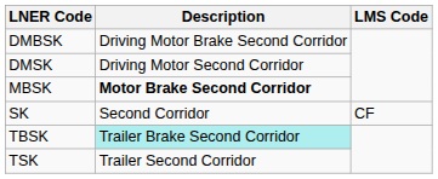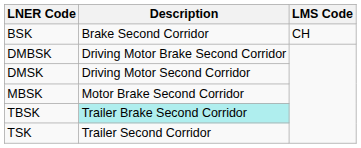 <table class="wikitable">
 <tr>
 <th>LNER Code</th>
 <th>Description</th>
 <th>LMS Code</th>
+</tr>
+<tr>
+<td>BSK</td>
+<td>Brake Second Corridor</td>
+<td>CH</td>
 </tr>
 <tr>
 <td>DMBSK</td>
 <td>Driving Motor Brake Second Corridor</td>
 </tr>
 <tr>
 <td>DMSK</td>
 <td>Driving Motor Second Corridor</td>
 </tr>
 <tr>
 <td>MBSK</td>
-<td><strong>Motor Brake Second Corridor</strong></td>
-</tr>
-<tr>
-<td>SK</td>
-<td>Second Corridor</td>
-<td>CF</td>
+<td>Motor Brake Second Corridor</td>
 </tr>
 <tr>
 <td>TBSK</td>
 <td style="background: paleturquoise;">Trailer Brake Second Corridor</td>
 </tr>
 <tr>
 <td>TSK</td>
 <td>Trailer Second Corridor</td>
 </tr>
 </table>
